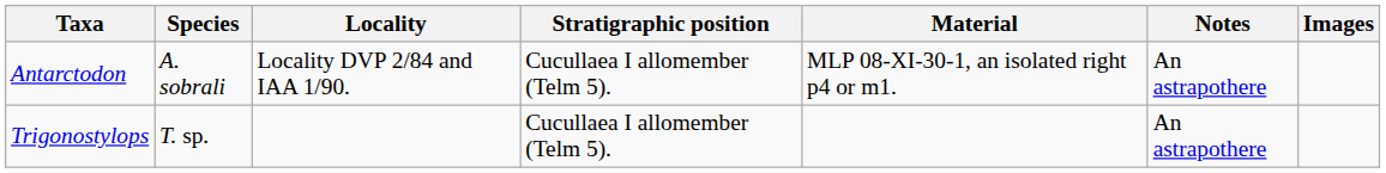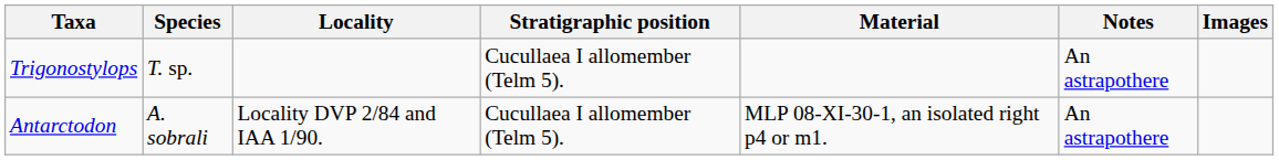 <table class="wikitable sortable" align="center" width="75%">
 <tr>
 <th>Taxa</th>
 <th>Species</th>
 <th>Locality</th>
 <th>Stratigraphic position</th>
 <th>Material</th>
 <th>Notes</th>
 <th>Images</th>
 </tr>
 <tr>
+<td><em><a href='#'>Trigonostylops</a></em></td>
+<td><em>T.</em> sp.</td>
+<td></td>
+<td>Cucullaea I allomember (Telm 5).</td>
+<td></td>
+<td>An <a href='#'>astrapothere</a></td>
+<td></td>
+</tr>
+<tr>
 <td><em><a href='#'>Antarctodon</a></em></td>
 <td><em>A. sobrali</em></td>
 <td>Locality DVP 2/84 and IAA 1/90.</td>
 <td>Cucullaea I allomember (Telm 5).</td>
 <td>MLP 08-XI-30-1, an isolated right p4 or m1.</td>
 <td>An <a href='#'>astrapothere</a></td>
 <td></td>
 </tr>
-<tr>
-<td><em><a href='#'>Trigonostylops</a></em></td>
-<td><em>T.</em> sp.</td>
-<td></td>
-<td>Cucullaea I allomember (Telm 5).</td>
-<td></td>
-<td>An <a href='#'>astrapothere</a></td>
-<td></td>
-</tr>
 </table>
